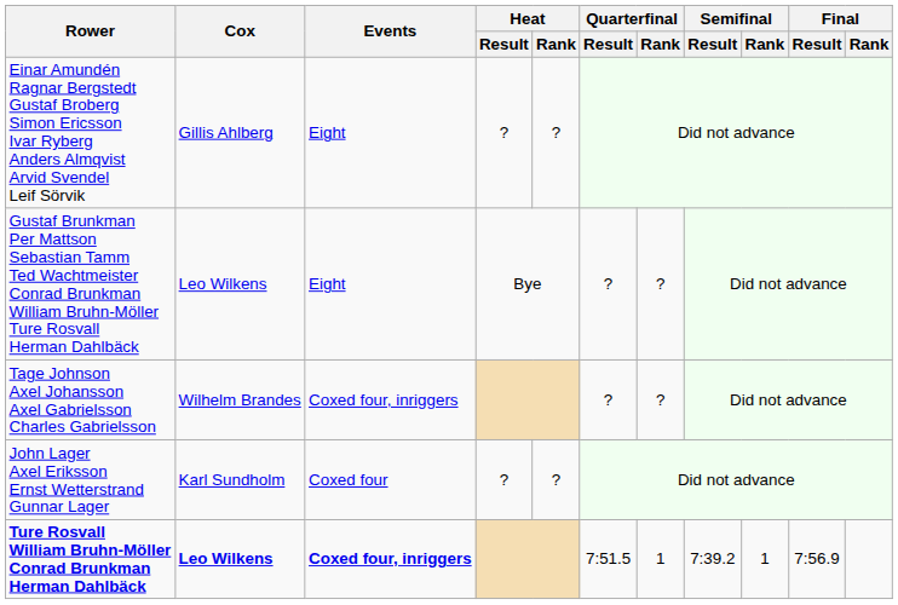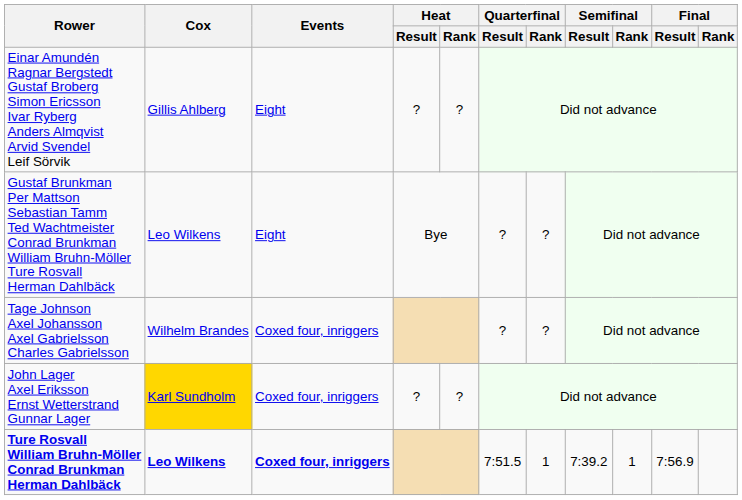 <table class=wikitable style="font-size:90%">
 <tr>
 <th rowspan="2">Rower</th>
 <th rowspan=2>Cox</th>
 <th rowspan=2>Events</th>
 <th colspan=2>Heat</th>
 <th colspan=2>Quarterfinal</th>
 <th colspan=2>Semifinal</th>
 <th colspan="2">Final</th>
 </tr>
 <tr>
 <th>Result</th>
 <th>Rank</th>
 <th>Result</th>
 <th>Rank</th>
 <th>Result</th>
 <th>Rank</th>
 <th>Result</th>
 <th>Rank</th>
 </tr>
 <tr>
 <td><a href='#'>Einar Amundén</a><br><a href='#'>Ragnar Bergstedt</a><br><a href='#'>Gustaf Broberg</a><br><a href='#'>Simon Ericsson</a><br><a href='#'>Ivar Ryberg</a><br><a href='#'>Anders Almqvist</a><br><a href='#'>Arvid Svendel</a><br>Leif Sörvik</td>
 <td><a href='#'>Gillis Ahlberg</a></td>
 <td><a href='#'>Eight</a></td>
 <td align=center>?</td>
 <td align=center>?</td>
 <td align=center colspan=6 bgcolor=honeydew>Did not advance</td>
 </tr>
 <tr>
 <td><a href='#'>Gustaf Brunkman</a><br><a href='#'>Per Mattson</a><br><a href='#'>Sebastian Tamm</a><br><a href='#'>Ted Wachtmeister</a><br><a href='#'>Conrad Brunkman</a><br><a href='#'>William Bruhn-Möller</a><br><a href='#'>Ture Rosvall</a><br><a href='#'>Herman Dahlbäck</a></td>
 <td><a href='#'>Leo Wilkens</a></td>
 <td><a href='#'>Eight</a></td>
 <td align=center colspan=2>Bye</td>
 <td align=center>?</td>
 <td align=center>?</td>
 <td align=center colspan=4 bgcolor=honeydew>Did not advance</td>
 </tr>
 <tr>
 <td><a href='#'>Tage Johnson</a><br><a href='#'>Axel Johansson</a><br><a href='#'>Axel Gabrielsson</a><br><a href='#'>Charles Gabrielsson</a></td>
 <td><a href='#'>Wilhelm Brandes</a></td>
 <td><a href='#'>Coxed four, inriggers</a></td>
 <td align=center colspan=2 bgcolor=wheat></td>
 <td align=center>?</td>
 <td align=center>?</td>
 <td align=center colspan=4 bgcolor=honeydew>Did not advance</td>
 </tr>
 <tr>
 <td><a href='#'>John Lager</a><br><a href='#'>Axel Eriksson</a><br><a href='#'>Ernst Wetterstrand</a><br><a href='#'>Gunnar Lager</a></td>
-<td><a href='#'>Karl Sundholm</a></td>
-<td><a href='#'>Coxed four</a></td>
+<td style="background: gold;"><a href='#'>Karl Sundholm</a></td>
+<td><a href='#'>Coxed four, inriggers</a></td>
 <td align=center>?</td>
 <td align=center>?</td>
 <td align=center colspan=6 bgcolor=honeydew>Did not advance</td>
 </tr>
 <tr>
 <td><strong><a href='#'>Ture Rosvall</a><br><a href='#'>William Bruhn-Möller</a><br><a href='#'>Conrad Brunkman</a><br><a href='#'>Herman Dahlbäck</a></strong></td>
 <td><strong><a href='#'>Leo Wilkens</a></strong></td>
 <td><strong><a href='#'>Coxed four, inriggers</a></strong></td>
 <td align=center colspan=2 bgcolor=wheat></td>
 <td align=center>7:51.5</td>
 <td align=center>1</td>
 <td align=center>7:39.2</td>
 <td align=center>1</td>
 <td align=center>7:56.9</td>
 <td align=center></td>
 </tr>
 </table>
